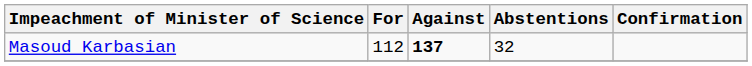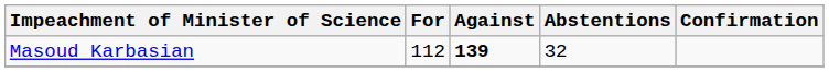 <table class="wikitable">
 <tr>
 <th>Impeachment of Minister of Science</th>
 <th>For</th>
 <th>Against</th>
 <th>Abstentions</th>
 <th>Confirmation</th>
 </tr>
 <tr>
 <td><a href='#'>Masoud Karbasian</a></td>
 <td>112</td>
-<td><strong>137</strong></td>
+<td><strong>139</strong></td>
 <td>32</td>
 <td></td>
 </tr>
 <tr>
 </tr>
 </table>
